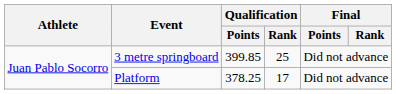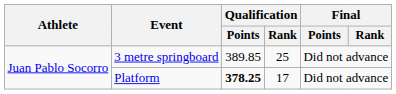 <table class="wikitable" style="font-size:90%">
 <tr>
 <th rowspan="2">Athlete</th>
 <th rowspan="2">Event</th>
 <th colspan=2>Qualification</th>
 <th colspan=2>Final</th>
 </tr>
 <tr style="font-size:95%">
 <th>Points</th>
 <th>Rank</th>
 <th>Points</th>
 <th>Rank</th>
 </tr>
 <tr align=center>
 <td align=left rowspan=2><a href='#'>Juan Pablo Socorro</a></td>
 <td align=left><a href='#'>3 metre springboard</a></td>
-<td>399.85</td>
+<td>389.85</td>
 <td>25</td>
 <td colspan=2>Did not advance</td>
 </tr>
 <tr align=center>
 <td align=left><a href='#'>Platform</a></td>
-<td>378.25</td>
+<td><strong>378.25</strong></td>
 <td>17</td>
 <td colspan=2>Did not advance</td>
 </tr>
 </table>
